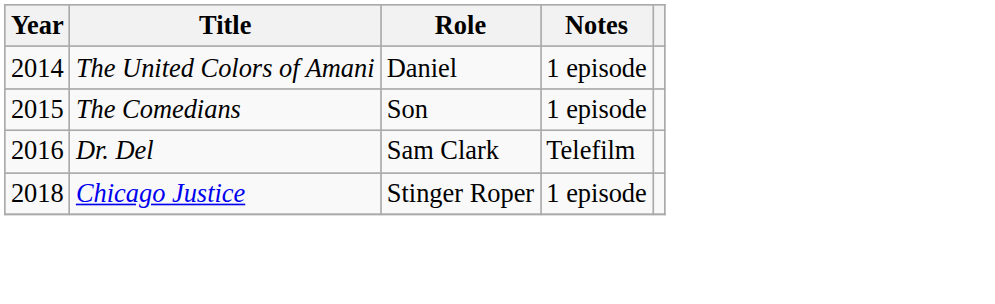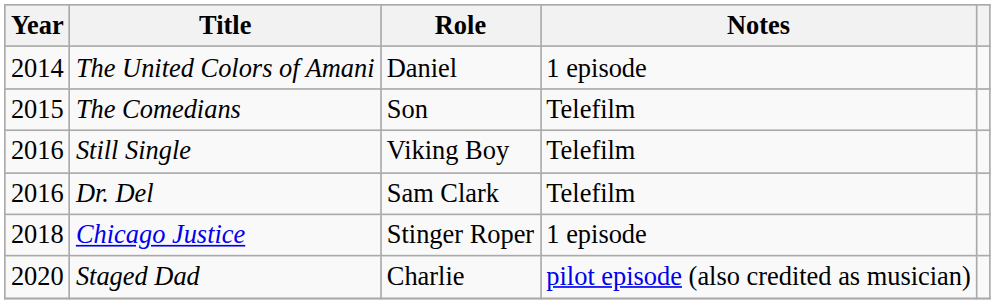 <table class="wikitable sortable">
 <tr>
 <th>Year</th>
 <th>Title</th>
 <th>Role</th>
 <th>Notes</th>
 <th></th>
 </tr>
 <tr>
 <td>2014</td>
 <td><em>The United Colors of Amani</em></td>
 <td>Daniel</td>
 <td>1 episode</td>
 <td></td>
 </tr>
 <tr>
 <td>2015</td>
 <td><em>The Comedians</em></td>
 <td>Son</td>
-<td>1 episode</td>
+<td>Telefilm</td>
+<td></td>
+</tr>
+<tr>
+<td>2016</td>
+<td><em>Still Single</em></td>
+<td>Viking Boy</td>
+<td>Telefilm</td>
 <td></td>
 </tr>
 <tr>
 <td>2016</td>
 <td><em>Dr. Del</em></td>
 <td>Sam Clark</td>
 <td>Telefilm</td>
 <td></td>
 </tr>
 <tr>
 <td>2018</td>
 <td><em><a href='#'>Chicago Justice</a></em></td>
 <td>Stinger Roper</td>
 <td>1 episode</td>
 <td></td>
 </tr>
 <tr>
+<td>2020</td>
+<td><em>Staged Dad</em></td>
+<td>Charlie</td>
+<td><a href='#'>pilot episode</a> (also credited as musician)</td>
+<td style="text-align: center;"></td>
+</tr>
+<tr>
 </tr>
 </table>
